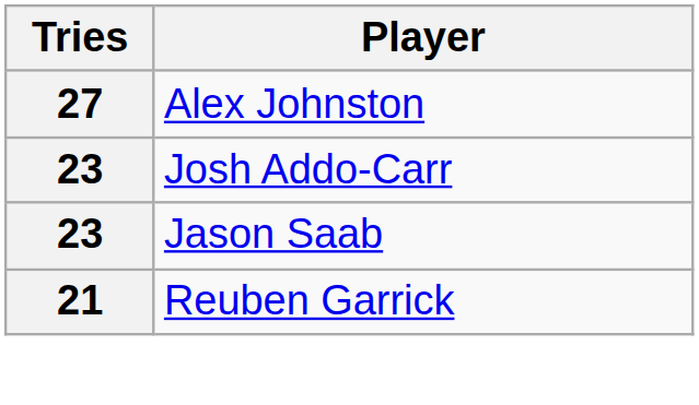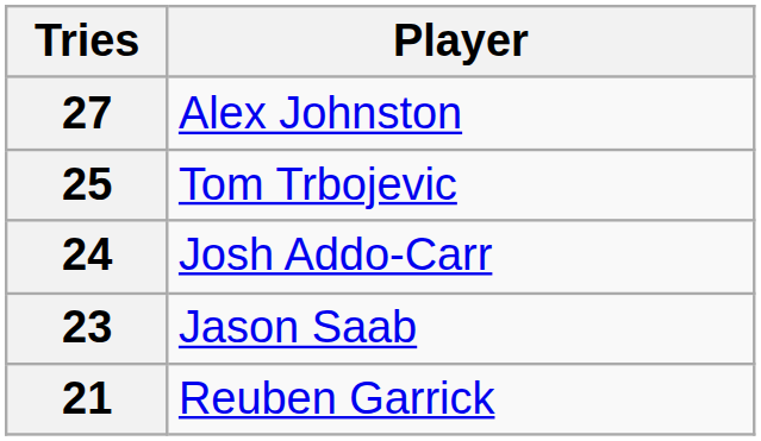 <table class="wikitable" style="text-align:left;">
 <tr>
 <th width=50>Tries</th>
 <th width=200>Player</th>
 </tr>
 <tr>
 <th>27</th>
 <td> <a href='#'>Alex Johnston</a></td>
 </tr>
 <tr>
-<th>23</th>
+<th>25</th>
+<td> <a href='#'>Tom Trbojevic</a></td>
+</tr>
+<tr>
+<th>24</th>
 <td> <a href='#'>Josh Addo-Carr</a></td>
 </tr>
 <tr>
 <th>23</th>
 <td> <a href='#'>Jason Saab</a></td>
 </tr>
 <tr>
 <th>21</th>
 <td> <a href='#'>Reuben Garrick</a></td>
 </tr>
 </table>
